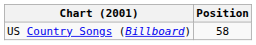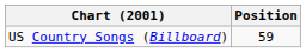 <table class="wikitable sortable">
 <tr>
 <th scope="col">Chart (2001)</th>
 <th scope="col">Position</th>
 </tr>
 <tr>
 <td>US <a href='#'>Country Songs</a> (<em><a href='#'>Billboard</a></em>)</td>
-<td align="center">58</td>
+<td align="center">59</td>
 </tr>
 </table>
